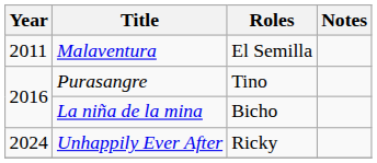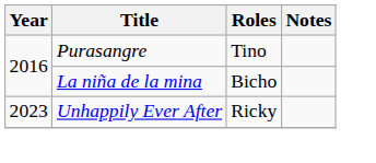 <table class="wikitable sortable">
 <tr>
 <th>Year</th>
 <th>Title</th>
 <th>Roles</th>
 <th>Notes</th>
-</tr>
-<tr>
-<td>2011</td>
-<td><em><a href='#'>Malaventura</a></em></td>
-<td>El Semilla</td>
-<td></td>
 </tr>
 <tr>
 <td rowspan="2">2016</td>
 <td><em>Purasangre</em></td>
 <td>Tino</td>
 <td></td>
 </tr>
 <tr>
 <td><em><a href='#'>La niña de la mina</a></em></td>
 <td>Bicho</td>
 <td></td>
 </tr>
 <tr>
-<td>2024</td>
+<td>2023</td>
 <td><em><a href='#'>Unhappily Ever After</a></em></td>
 <td>Ricky</td>
 <td></td>
 </tr>
 <tr>
 </tr>
 </table>
